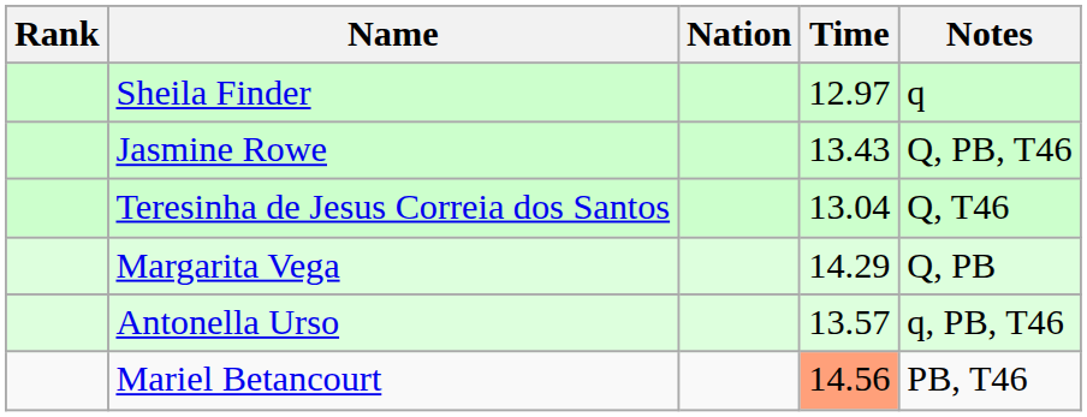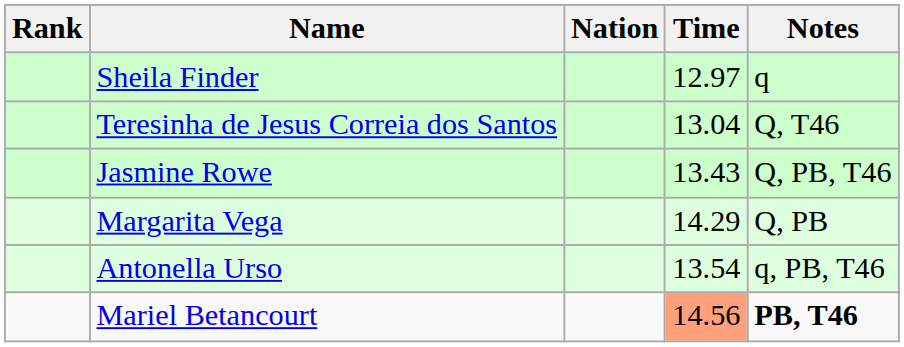 <table class="wikitable sortable">
 <tr>
 <th>Rank</th>
 <th>Name</th>
 <th>Nation</th>
 <th>Time</th>
 <th>Notes</th>
 </tr>
 <tr bgcolor=ccffcc>
 <td></td>
 <td><a href='#'>Sheila Finder</a></td>
 <td></td>
 <td>12.97</td>
 <td>q</td>
 </tr>
 <tr bgcolor=ccffcc>
 <td></td>
+<td><a href='#'>Teresinha de Jesus Correia dos Santos</a></td>
+<td></td>
+<td>13.04</td>
+<td>Q, T46</td>
+</tr>
+<tr bgcolor=ccffcc>
+<td></td>
 <td><a href='#'>Jasmine Rowe</a></td>
 <td></td>
 <td>13.43</td>
 <td>Q, PB, T46</td>
-</tr>
-<tr bgcolor=ccffcc>
-<td></td>
-<td><a href='#'>Teresinha de Jesus Correia dos Santos</a></td>
-<td></td>
-<td>13.04</td>
-<td>Q, T46</td>
 </tr>
 <tr bgcolor=ddffdd>
 <td></td>
 <td><a href='#'>Margarita Vega</a></td>
 <td></td>
 <td>14.29</td>
 <td>Q, PB</td>
 </tr>
 <tr bgcolor=ddffdd>
 <td></td>
 <td><a href='#'>Antonella Urso</a></td>
 <td></td>
-<td>13.57</td>
+<td>13.54</td>
 <td>q, PB, T46</td>
 </tr>
 <tr>
 <td></td>
 <td><a href='#'>Mariel Betancourt</a></td>
 <td></td>
 <td style="background: lightsalmon;">14.56</td>
-<td>PB, T46</td>
+<td><strong>PB, T46</strong></td>
 </tr>
 </table>
